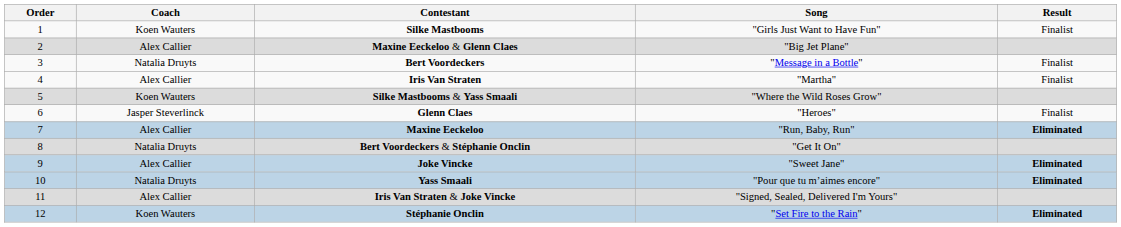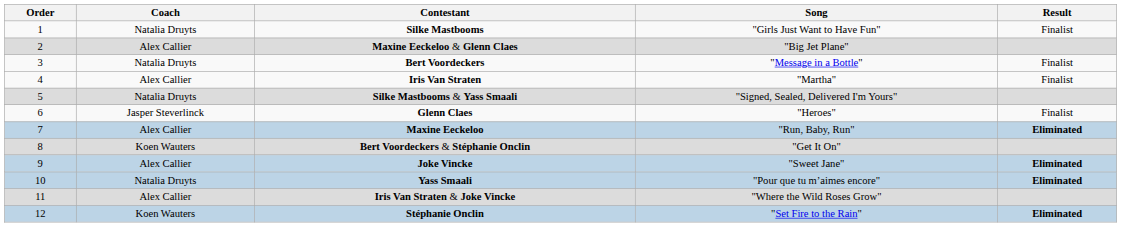 <table class="wikitable sortable" style="text-align: center; width: 85%;">
 <tr>
 <th>Order</th>
 <th>Coach</th>
 <th>Contestant</th>
 <th>Song</th>
 <th>Result</th>
 </tr>
 <tr>
 <td>1</td>
-<td>Koen Wauters</td>
+<td>Natalia Druyts</td>
 <td><strong>Silke Mastbooms</strong></td>
 <td>"Girls Just Want to Have Fun"</td>
 <td>Finalist</td>
 </tr>
 <tr style="background:Gainsboro;">
 <td>2</td>
 <td>Alex Callier</td>
 <td><strong>Maxine Eeckeloo</strong> & <strong>Glenn Claes</strong></td>
 <td>"Big Jet Plane"</td>
 <td></td>
 </tr>
 <tr>
 <td>3</td>
 <td>Natalia Druyts</td>
 <td><strong>Bert Voordeckers</strong></td>
 <td>"<a href='#'>Message in a Bottle</a>"</td>
 <td>Finalist</td>
 </tr>
 <tr>
 <td>4</td>
 <td>Alex Callier</td>
 <td><strong>Iris Van Straten</strong></td>
 <td>"Martha"</td>
 <td>Finalist</td>
 </tr>
 <tr style="background:Gainsboro;">
 <td>5</td>
-<td>Koen Wauters</td>
+<td>Natalia Druyts</td>
 <td><strong>Silke Mastbooms</strong> & <strong>Yass Smaali</strong></td>
-<td>"Where the Wild Roses Grow"</td>
+<td>"Signed, Sealed, Delivered I'm Yours"</td>
 <td></td>
 </tr>
 <tr>
 <td>6</td>
 <td>Jasper Steverlinck</td>
 <td><strong>Glenn Claes</strong></td>
 <td>"Heroes"</td>
 <td>Finalist</td>
 </tr>
 <tr style="background:#bcd4e6;">
 <td>7</td>
 <td>Alex Callier</td>
 <td><strong>Maxine Eeckeloo</strong></td>
 <td>"Run, Baby, Run"</td>
 <td><strong>Eliminated</strong></td>
 </tr>
 <tr style="background:Gainsboro;">
 <td>8</td>
-<td>Natalia Druyts</td>
+<td>Koen Wauters</td>
 <td><strong>Bert Voordeckers</strong> & <strong>Stéphanie Onclin</strong></td>
 <td>"Get It On"</td>
 <td></td>
 </tr>
 <tr style="background:#bcd4e6;">
 <td>9</td>
 <td>Alex Callier</td>
 <td><strong>Joke Vincke</strong></td>
 <td>"Sweet Jane"</td>
 <td><strong>Eliminated</strong></td>
 </tr>
 <tr style="background:#bcd4e6;">
 <td>10</td>
 <td>Natalia Druyts</td>
 <td><strong>Yass Smaali</strong></td>
 <td>"Pour que tu m’aimes encore"</td>
 <td><strong>Eliminated</strong></td>
 </tr>
 <tr style="background:Gainsboro;">
 <td>11</td>
 <td>Alex Callier</td>
 <td><strong>Iris Van Straten</strong> & <strong>Joke Vincke</strong></td>
-<td>"Signed, Sealed, Delivered I'm Yours"</td>
+<td>"Where the Wild Roses Grow"</td>
 <td></td>
 </tr>
 <tr style="background:#bcd4e6;">
 <td>12</td>
 <td>Koen Wauters</td>
 <td><strong>Stéphanie Onclin</strong></td>
 <td>"<a href='#'>Set Fire to the Rain</a>"</td>
 <td><strong>Eliminated</strong></td>
 </tr>
 </table>
